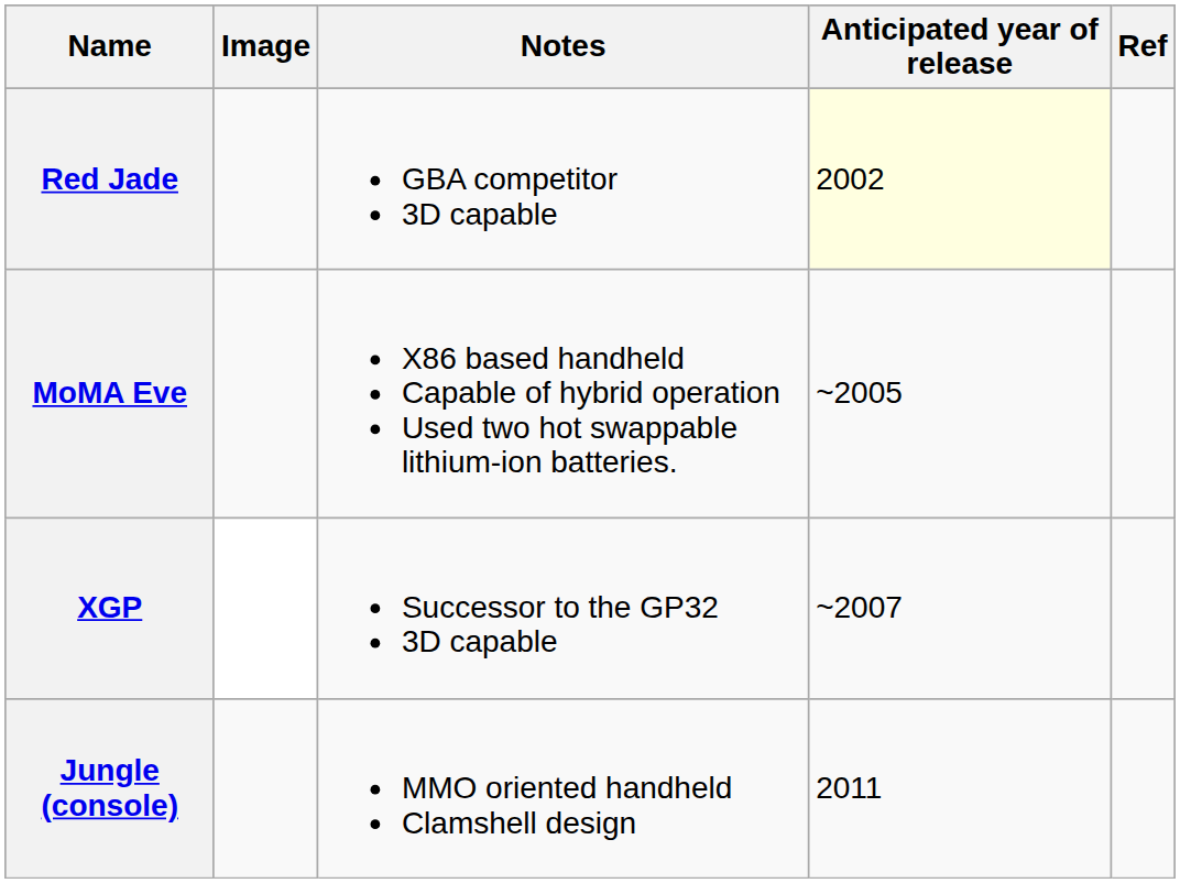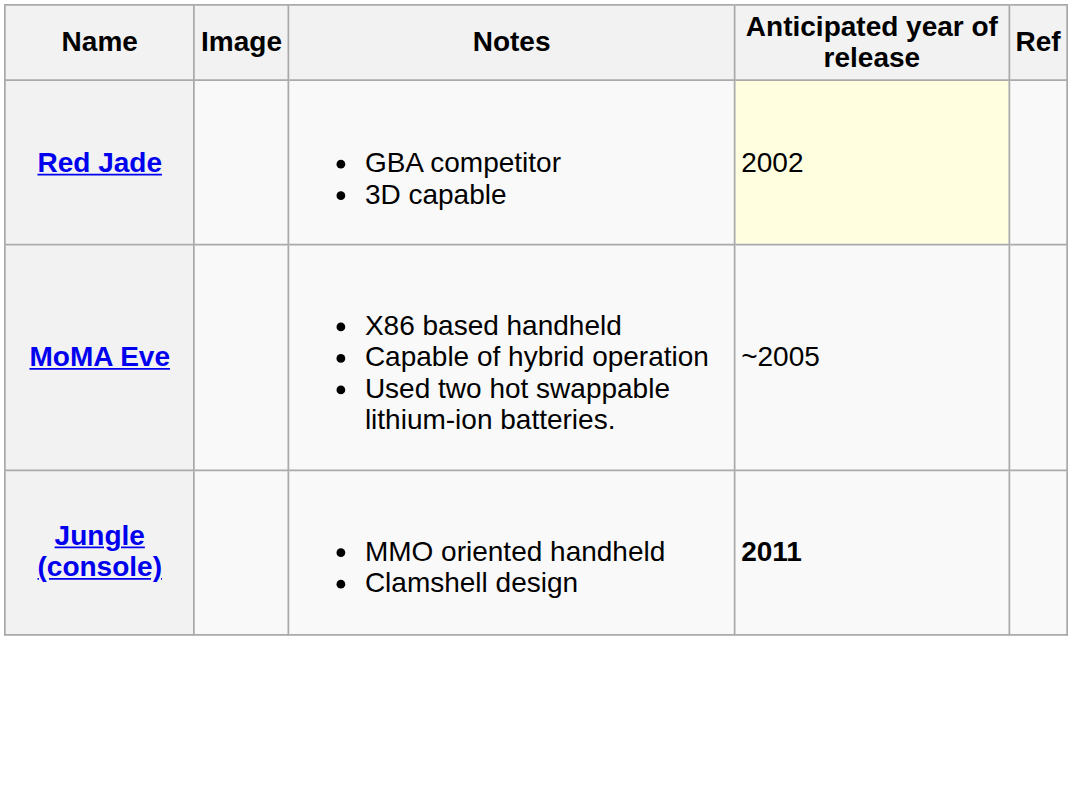 <table class="wikitable" id="secondhandconcanceled">
 <tr>
 <th>Name</th>
 <th>Image</th>
 <th>Notes</th>
 <th>Anticipated year of release</th>
 <th>Ref</th>
 </tr>
 <tr>
 <th scope="row"><a href='#'>Red Jade</a></th>
 <td></td>
 <td><br><ul><li>GBA competitor</li><li>3D capable</li></ul></td>
 <td style="background: lightyellow;">2002</td>
 <td></td>
 </tr>
 <tr>
 <th scope="row"><a href='#'>MoMA Eve</a></th>
 <td></td>
 <td><br><ul><li>X86 based handheld</li><li>Capable of hybrid operation</li><li>Used two hot swappable lithium-ion batteries.</li></ul></td>
 <td>~2005</td>
 <td></td>
 </tr>
 <tr>
-<th scope="row"><a href='#'>XGP</a></th>
-<th style="background:white;"></th>
-<td><br><ul><li>Successor to the GP32</li><li>3D capable</li></ul></td>
-<td>~2007</td>
-<td></td>
-</tr>
-<tr>
 <th scope="row"><a href='#'>Jungle (console)</a></th>
 <td></td>
 <td><br><ul><li>MMO oriented handheld</li><li>Clamshell design</li></ul></td>
-<td>2011</td>
+<td><strong>2011</strong></td>
 <td></td>
 </tr>
 </table>
